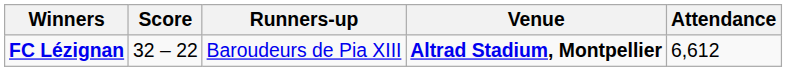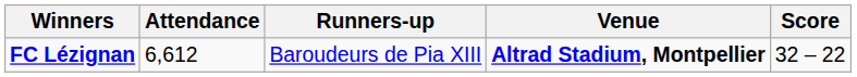 <table class="wikitable">
 <tr>
 <th>Winners</th>
-<th>Score</th>
+<th>Attendance</th>
 <th>Runners-up</th>
 <th>Venue</th>
-<th>Attendance</th>
+<th>Score</th>
 </tr>
 <tr>
 <td><strong> <a href='#'>FC Lézignan</a> </strong></td>
-<td>32 – 22</td>
+<td>6,612</td>
 <td> <a href='#'>Baroudeurs de Pia XIII</a></td>
 <td><strong><a href='#'>Altrad Stadium</a>, Montpellier</strong></td>
-<td>6,612</td>
+<td>32 – 22</td>
 </tr>
 </table>
